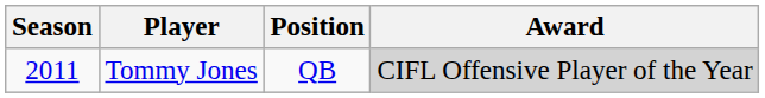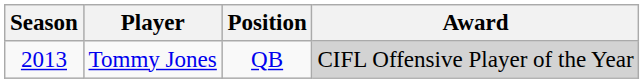 <table class="wikitable" style="text-align:center">
 <tr bgcolor="#efefef">
 <th>Season</th>
 <th>Player</th>
 <th>Position</th>
 <th>Award</th>
 </tr>
 <tr>
-<td><a href='#'>2011</a></td>
+<td><a href='#'>2013</a></td>
 <td><a href='#'>Tommy Jones</a></td>
 <td><a href='#'>QB</a></td>
 <td style="background: lightgrey;">CIFL Offensive Player of the Year</td>
 </tr>
 </table>
